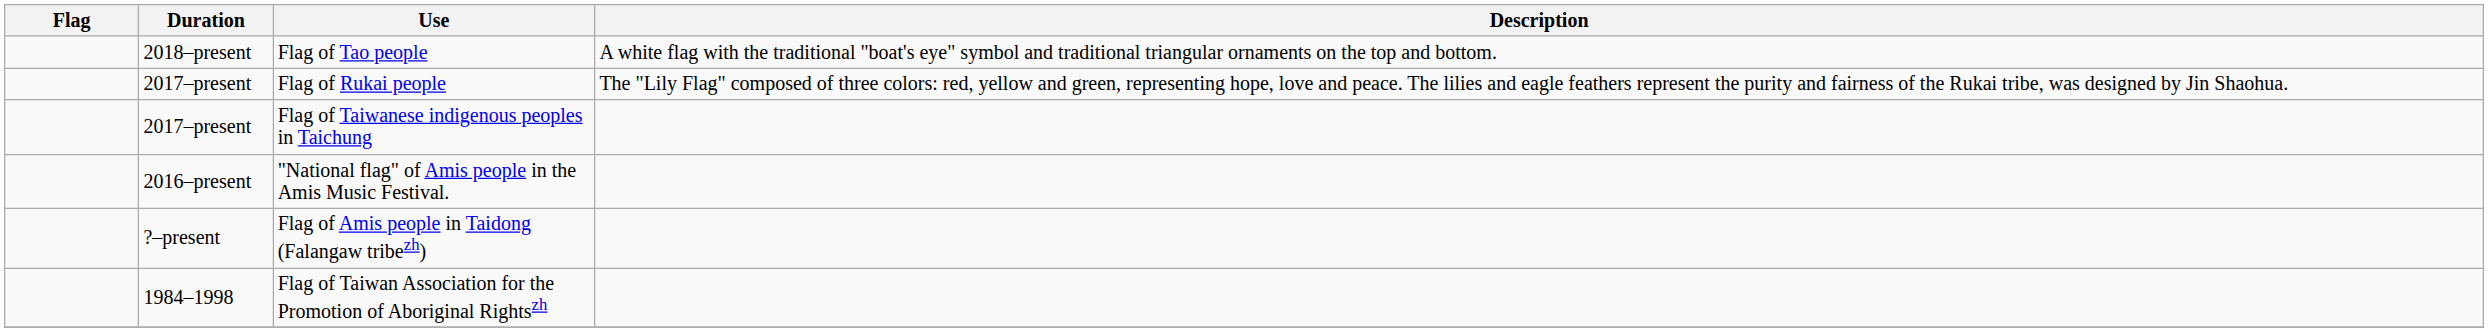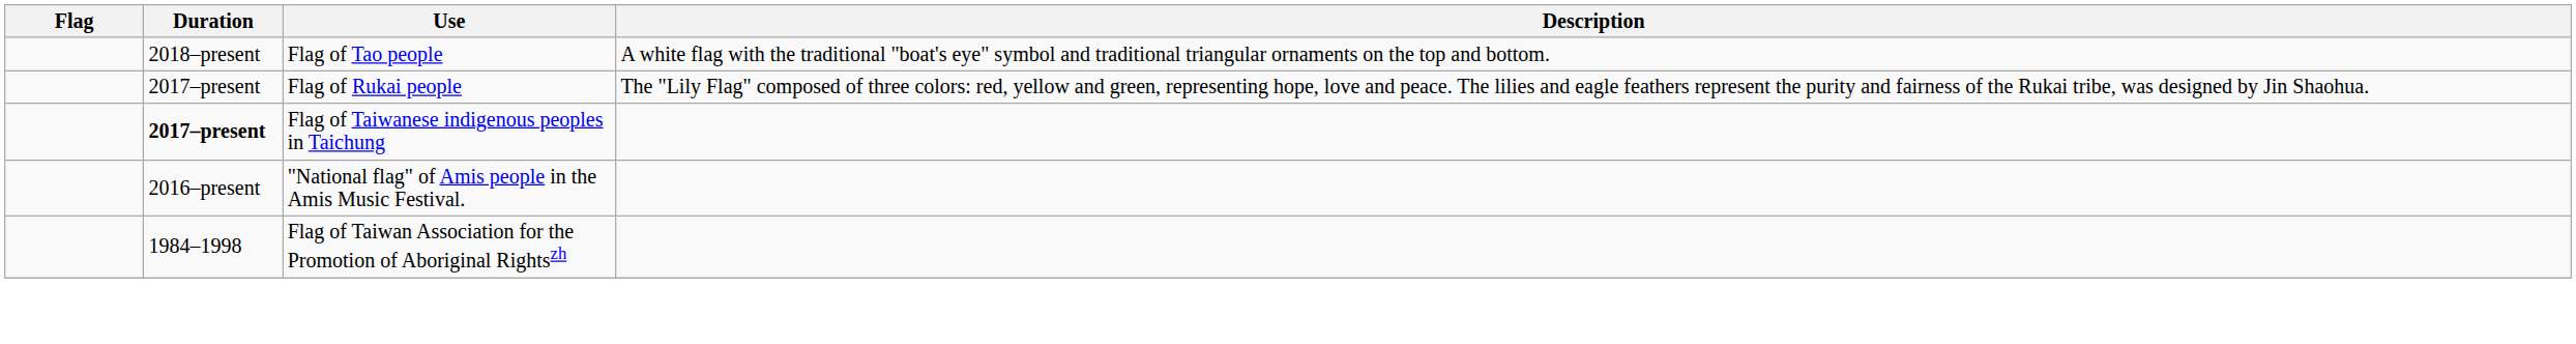 <table class="wikitable" width="100%">
 <tr>
 <th style="width:100px;">Flag</th>
 <th style="width:100px;">Duration</th>
 <th style="width:250px;">Use</th>
 <th style="min-width:250px">Description</th>
 </tr>
 <tr>
 <td></td>
 <td>2018–present</td>
 <td>Flag of <a href='#'>Tao people</a></td>
 <td>A white flag with the traditional "boat's eye" symbol and traditional triangular ornaments on the top and bottom.</td>
 </tr>
 <tr>
 <td></td>
 <td>2017–present</td>
 <td>Flag of <a href='#'>Rukai people</a></td>
 <td>The "Lily Flag" composed of three colors: red, yellow and green, representing hope, love and peace. The lilies and eagle feathers represent the purity and fairness of the Rukai tribe, was designed by Jin Shaohua.</td>
 </tr>
 <tr>
 <td></td>
-<td>2017–present</td>
+<td><strong>2017–present</strong></td>
 <td>Flag of <a href='#'>Taiwanese indigenous peoples</a> in <a href='#'>Taichung</a></td>
 <td></td>
 </tr>
 <tr>
 <td></td>
 <td>2016–present</td>
 <td>"National flag" of <a href='#'>Amis people</a> in the Amis Music Festival.</td>
 <td></td>
 </tr>
 <tr>
 <td></td>
-<td>?–present</td>
-<td>Flag of <a href='#'>Amis people</a> in <a href='#'>Taidong</a> (Falangaw tribe<sup><a href='#'>zh</a></sup>)</td>
-<td></td>
-</tr>
-<tr>
-<td></td>
 <td>1984–1998</td>
 <td>Flag of Taiwan Association for the Promotion of Aboriginal Rights<sup><a href='#'>zh</a></sup></td>
 <td></td>
 </tr>
 <tr>
 </tr>
 </table>
